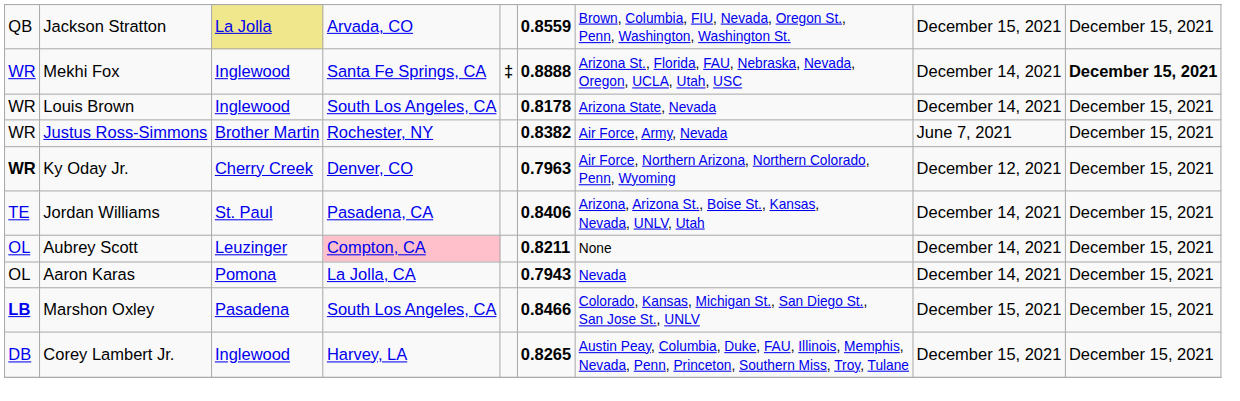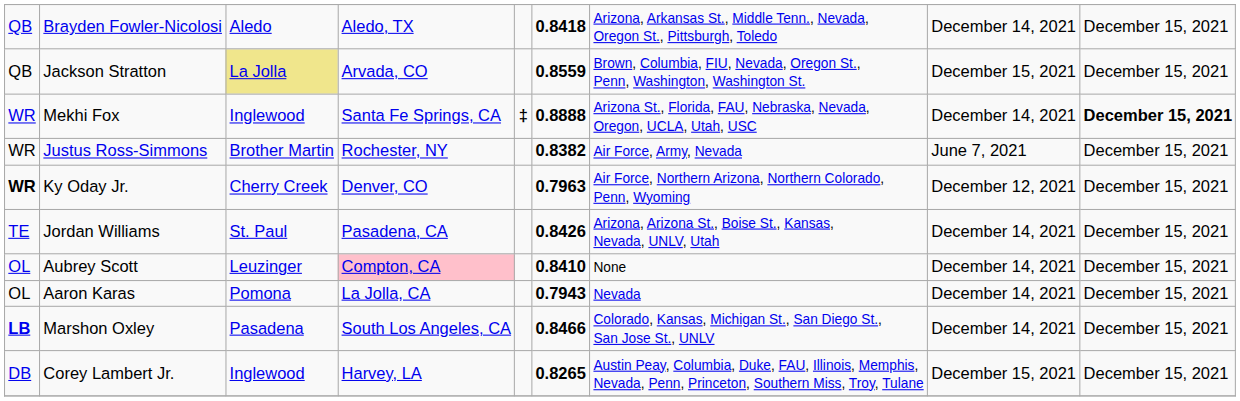 <table class="wikitable">
 <tr>
+</tr>
+<tr>
+<td><a href='#'>QB</a></td>
+<td><a href='#'>Brayden Fowler-Nicolosi</a></td>
+<td><a href='#'>Aledo</a></td>
+<td><a href='#'>Aledo, TX</a></td>
+<td></td>
+<td><strong>0.8418</strong></td>
+<td><small><a href='#'>Arizona</a>, <a href='#'>Arkansas St.</a>, <a href='#'>Middle Tenn.</a>, <a href='#'>Nevada</a>,<br><a href='#'>Oregon St.</a>, <a href='#'>Pittsburgh</a>, <a href='#'>Toledo</a></small></td>
+<td>December 14, 2021</td>
+<td>December 15, 2021</td>
 </tr>
 <tr>
 <td>QB</td>
 <td>Jackson Stratton</td>
 <td style="background: khaki;"><a href='#'>La Jolla</a></td>
 <td><a href='#'>Arvada, CO</a></td>
 <td></td>
 <td><strong>0.8559</strong></td>
 <td><small><a href='#'>Brown</a>, <a href='#'>Columbia</a>, <a href='#'>FIU</a>, <a href='#'>Nevada</a>, <a href='#'>Oregon St.</a>,<br><a href='#'>Penn</a>, <a href='#'>Washington</a>, <a href='#'>Washington St.</a></small></td>
 <td>December 15, 2021</td>
 <td>December 15, 2021</td>
 </tr>
 <tr>
 <td><a href='#'>WR</a></td>
 <td>Mekhi Fox</td>
 <td><a href='#'>Inglewood</a></td>
 <td><a href='#'>Santa Fe Springs, CA</a></td>
 <td> <strong>‡</strong></td>
 <td><strong>0.8888</strong></td>
 <td><small><a href='#'>Arizona St.</a>, <a href='#'>Florida</a>, <a href='#'>FAU</a>, <a href='#'>Nebraska</a>, <a href='#'>Nevada</a>,<br><a href='#'>Oregon</a>, <a href='#'>UCLA</a>, <a href='#'>Utah</a>, <a href='#'>USC</a></small></td>
 <td>December 14, 2021</td>
 <td><strong>December 15, 2021</strong></td>
-</tr>
-<tr>
-<td>WR</td>
-<td>Louis Brown</td>
-<td><a href='#'>Inglewood</a></td>
-<td><a href='#'>South Los Angeles, CA</a></td>
-<td></td>
-<td><strong>0.8178</strong></td>
-<td><small><a href='#'>Arizona State</a>, <a href='#'>Nevada</a></small></td>
-<td>December 14, 2021</td>
-<td>December 15, 2021</td>
 </tr>
 <tr>
 <td>WR</td>
 <td><a href='#'>Justus Ross-Simmons</a></td>
 <td><a href='#'>Brother Martin</a></td>
 <td><a href='#'>Rochester, NY</a></td>
 <td></td>
 <td><strong>0.8382</strong></td>
 <td><small><a href='#'>Air Force</a>, <a href='#'>Army</a>, <a href='#'>Nevada</a></small></td>
 <td>June 7, 2021</td>
 <td>December 15, 2021</td>
 </tr>
 <tr>
 <td><strong>WR</strong></td>
 <td>Ky Oday Jr.</td>
 <td><a href='#'>Cherry Creek</a></td>
 <td><a href='#'>Denver, CO</a></td>
 <td></td>
 <td><strong>0.7963</strong></td>
 <td><small><a href='#'>Air Force</a>, <a href='#'>Northern Arizona</a>, <a href='#'>Northern Colorado</a>,<br><a href='#'>Penn</a>, <a href='#'>Wyoming</a></small></td>
 <td>December 12, 2021</td>
 <td>December 15, 2021</td>
 </tr>
 <tr>
 <td><a href='#'>TE</a></td>
 <td>Jordan Williams</td>
 <td><a href='#'>St. Paul</a></td>
 <td><a href='#'>Pasadena, CA</a></td>
 <td></td>
-<td><strong>0.8406</strong></td>
+<td><strong>0.8426</strong></td>
 <td><small><a href='#'>Arizona</a>, <a href='#'>Arizona St.</a>, <a href='#'>Boise St.</a>, <a href='#'>Kansas</a>,<br><a href='#'>Nevada</a>, <a href='#'>UNLV</a>, <a href='#'>Utah</a></small></td>
 <td>December 14, 2021</td>
 <td>December 15, 2021</td>
 </tr>
 <tr>
 <td><a href='#'>OL</a></td>
 <td>Aubrey Scott</td>
 <td><a href='#'>Leuzinger</a></td>
 <td style="background: pink;"><a href='#'>Compton, CA</a></td>
 <td></td>
-<td><strong>0.8211</strong></td>
+<td><strong>0.8410</strong></td>
 <td><small>None</small></td>
 <td>December 14, 2021</td>
 <td>December 15, 2021</td>
 </tr>
 <tr>
 <td>OL</td>
 <td>Aaron Karas</td>
 <td><a href='#'>Pomona</a></td>
 <td><a href='#'>La Jolla, CA</a></td>
 <td></td>
 <td><strong>0.7943</strong></td>
 <td><small><a href='#'>Nevada</a></small></td>
 <td>December 14, 2021</td>
 <td>December 15, 2021</td>
 </tr>
 <tr>
 <td><strong><a href='#'>LB</a></strong></td>
 <td>Marshon Oxley</td>
 <td><a href='#'>Pasadena</a></td>
 <td><a href='#'>South Los Angeles, CA</a></td>
 <td></td>
 <td><strong>0.8466</strong></td>
 <td><small><a href='#'>Colorado</a>, <a href='#'>Kansas</a>, <a href='#'>Michigan St.</a>, <a href='#'>San Diego St.</a>,<br><a href='#'>San Jose St.</a>, <a href='#'>UNLV</a></small></td>
-<td>December 15, 2021</td>
+<td>December 14, 2021</td>
 <td>December 15, 2021</td>
 </tr>
 <tr>
 <td><a href='#'>DB</a></td>
 <td>Corey Lambert Jr.</td>
 <td><a href='#'>Inglewood</a></td>
 <td><a href='#'>Harvey, LA</a></td>
 <td></td>
 <td><strong>0.8265</strong></td>
 <td><small><a href='#'>Austin Peay</a>, <a href='#'>Columbia</a>, <a href='#'>Duke</a>, <a href='#'>FAU</a>, <a href='#'>Illinois</a>, <a href='#'>Memphis</a>,<br><a href='#'>Nevada</a>, <a href='#'>Penn</a>, <a href='#'>Princeton</a>, <a href='#'>Southern Miss</a>, <a href='#'>Troy</a>, <a href='#'>Tulane</a></small></td>
 <td>December 15, 2021</td>
 <td>December 15, 2021</td>
 </tr>
 <tr>
 </tr>
 </table>
